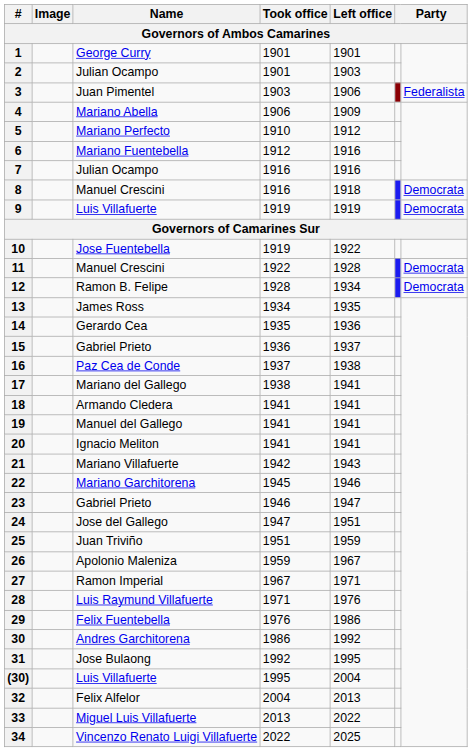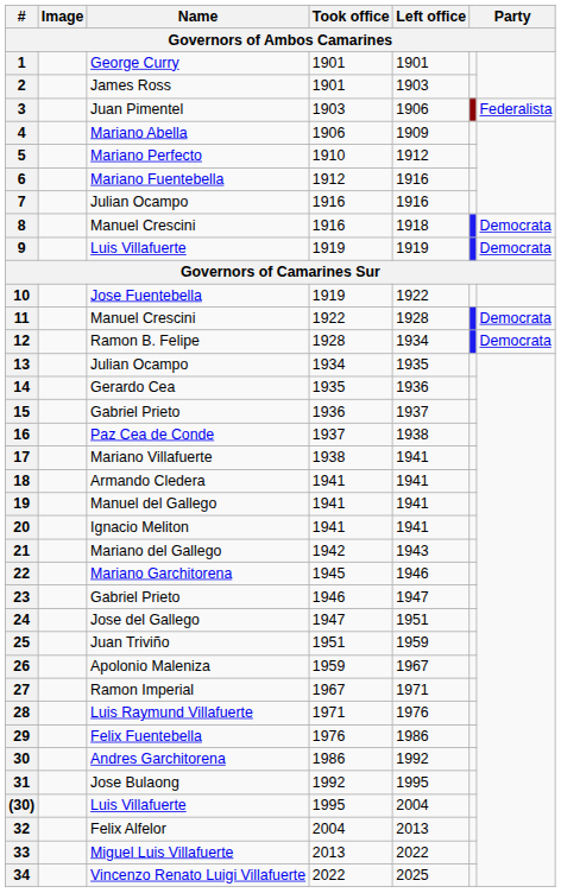 <table class=wikitable>
 <tr>
 <th>#</th>
 <th>Image</th>
 <th>Name</th>
 <th>Took office</th>
 <th>Left office</th>
 <th colspan="2">Party</th>
 </tr>
 <tr>
 <th colspan="7">Governors of Ambos Camarines</th>
 </tr>
 <tr>
 <th>1</th>
 <td></td>
 <td><a href='#'>George Curry</a></td>
 <td>1901</td>
 <td>1901</td>
 <td></td>
 </tr>
 <tr>
 <th>2</th>
 <td></td>
-<td>Julian Ocampo</td>
+<td>James Ross</td>
 <td>1901</td>
 <td>1903</td>
 <td></td>
 </tr>
 <tr>
 <th>3</th>
 <td></td>
 <td>Juan Pimentel</td>
 <td>1903</td>
 <td>1906</td>
 <td style="background-color:#8B0005;"></td>
 <td><a href='#'>Federalista</a></td>
 </tr>
 <tr>
 <th>4</th>
 <td></td>
 <td><a href='#'>Mariano Abella</a></td>
 <td>1906</td>
 <td>1909</td>
 <td></td>
 </tr>
 <tr>
 <th>5</th>
 <td></td>
 <td><a href='#'>Mariano Perfecto</a></td>
 <td>1910</td>
 <td>1912</td>
 <td></td>
 </tr>
 <tr>
 <th>6</th>
 <td></td>
 <td><a href='#'>Mariano Fuentebella</a></td>
 <td>1912</td>
 <td>1916</td>
 <td></td>
 </tr>
 <tr>
 <th>7</th>
 <td></td>
 <td>Julian Ocampo</td>
 <td>1916</td>
 <td>1916</td>
 <td></td>
 </tr>
 <tr>
 <th>8</th>
 <td></td>
 <td>Manuel Crescini</td>
 <td>1916</td>
 <td>1918</td>
 <td style="background-color:#1C1CF0;"></td>
 <td><a href='#'>Democrata</a></td>
 </tr>
 <tr>
 <th>9</th>
 <td></td>
 <td><a href='#'>Luis Villafuerte</a></td>
 <td>1919</td>
 <td>1919</td>
 <td style="background-color:#1C1CF0;"></td>
 <td><a href='#'>Democrata</a></td>
 </tr>
 <tr>
 <th colspan="7">Governors of Camarines Sur</th>
 </tr>
 <tr>
 <th>10</th>
 <td></td>
 <td><a href='#'>Jose Fuentebella</a></td>
 <td>1919</td>
 <td>1922</td>
 <td></td>
 </tr>
 <tr>
 <th>11</th>
 <td></td>
 <td>Manuel Crescini</td>
 <td>1922</td>
 <td>1928</td>
 <td style="background-color:#1C1CF0;"></td>
 <td><a href='#'>Democrata</a></td>
 </tr>
 <tr>
 <th>12</th>
 <td></td>
 <td>Ramon B. Felipe</td>
 <td>1928</td>
 <td>1934</td>
 <td style="background-color:#1C1CF0;"></td>
 <td><a href='#'>Democrata</a></td>
 </tr>
 <tr>
 <th>13</th>
 <td></td>
-<td>James Ross</td>
+<td>Julian Ocampo</td>
 <td>1934</td>
 <td>1935</td>
 <td></td>
 </tr>
 <tr>
 <th>14</th>
 <td></td>
 <td>Gerardo Cea</td>
 <td>1935</td>
 <td>1936</td>
 <td></td>
 </tr>
 <tr>
 <th>15</th>
 <td></td>
 <td>Gabriel Prieto</td>
 <td>1936</td>
 <td>1937</td>
 <td></td>
 </tr>
 <tr>
 <th>16</th>
 <td></td>
 <td><a href='#'>Paz Cea de Conde</a></td>
 <td>1937</td>
 <td>1938</td>
 <td></td>
 </tr>
 <tr>
 <th>17</th>
 <td></td>
-<td>Mariano del Gallego</td>
+<td>Mariano Villafuerte</td>
 <td>1938</td>
 <td>1941</td>
 <td></td>
 </tr>
 <tr>
 <th>18</th>
 <td></td>
 <td>Armando Cledera</td>
 <td>1941</td>
 <td>1941</td>
 <td></td>
 </tr>
 <tr>
 <th>19</th>
 <td></td>
 <td>Manuel del Gallego</td>
 <td>1941</td>
 <td>1941</td>
 <td></td>
 </tr>
 <tr>
 <th>20</th>
 <td></td>
 <td>Ignacio Meliton</td>
 <td>1941</td>
 <td>1941</td>
 <td></td>
 </tr>
 <tr>
 <th>21</th>
 <td></td>
-<td>Mariano Villafuerte</td>
+<td>Mariano del Gallego</td>
 <td>1942</td>
 <td>1943</td>
 <td></td>
 </tr>
 <tr>
 <th>22</th>
 <td></td>
 <td><a href='#'>Mariano Garchitorena</a></td>
 <td>1945</td>
 <td>1946</td>
 <td></td>
 </tr>
 <tr>
 <th>23</th>
 <td></td>
 <td>Gabriel Prieto</td>
 <td>1946</td>
 <td>1947</td>
 <td></td>
 </tr>
 <tr>
 <th>24</th>
 <td></td>
 <td>Jose del Gallego</td>
 <td>1947</td>
 <td>1951</td>
 <td></td>
 </tr>
 <tr>
 <th>25</th>
 <td></td>
 <td>Juan Triviño</td>
 <td>1951</td>
 <td>1959</td>
 <td></td>
 </tr>
 <tr>
 <th>26</th>
 <td></td>
 <td>Apolonio Maleniza</td>
 <td>1959</td>
 <td>1967</td>
 <td></td>
 </tr>
 <tr>
 <th>27</th>
 <td></td>
 <td>Ramon Imperial</td>
 <td>1967</td>
 <td>1971</td>
 <td></td>
 </tr>
 <tr>
 <th>28</th>
 <td></td>
 <td><a href='#'>Luis Raymund Villafuerte</a></td>
 <td>1971</td>
 <td>1976</td>
 <td></td>
 </tr>
 <tr>
 <th>29</th>
 <td></td>
 <td><a href='#'>Felix Fuentebella</a></td>
 <td>1976</td>
 <td>1986</td>
 <td></td>
 </tr>
 <tr>
 <th>30</th>
 <td></td>
 <td><a href='#'>Andres Garchitorena</a></td>
 <td>1986</td>
 <td>1992</td>
 <td></td>
 </tr>
 <tr>
 <th>31</th>
 <td></td>
 <td>Jose Bulaong</td>
 <td>1992</td>
 <td>1995</td>
 <td></td>
 </tr>
 <tr>
 <th>(30)</th>
 <td></td>
 <td><a href='#'>Luis Villafuerte</a></td>
 <td>1995</td>
 <td>2004</td>
 <td></td>
 </tr>
 <tr>
 <th>32</th>
 <td></td>
 <td>Felix Alfelor</td>
 <td>2004</td>
 <td>2013</td>
 <td></td>
 </tr>
 <tr>
 <th>33</th>
 <td></td>
 <td><a href='#'>Miguel Luis Villafuerte</a></td>
 <td>2013</td>
 <td>2022</td>
 <td></td>
 </tr>
 <tr>
 <th>34</th>
 <td></td>
 <td><a href='#'>Vincenzo Renato Luigi Villafuerte</a></td>
 <td>2022</td>
 <td>2025</td>
 <td></td>
 </tr>
 </table>
